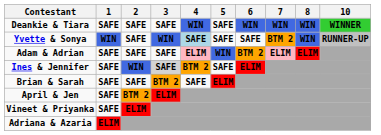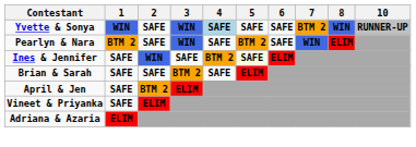 <table class="wikitable" style="text-align:center">
 <tr>
 <th>Contestant</th>
 <th>1</th>
 <th>2</th>
 <th>3</th>
 <th>4</th>
 <th>5</th>
 <th>6</th>
 <th>7</th>
 <th>8</th>
 <th>10</th>
 </tr>
 <tr>
-<td><strong>Deankie & Tiara</strong></td>
-<td><strong>SAFE</strong></td>
-<td><strong>SAFE</strong></td>
-<td><strong>SAFE</strong></td>
-<td bgcolor="royalblue"><strong>WIN</strong></td>
-<td><strong>SAFE</strong></td>
-<td bgcolor="royalblue"><strong>WIN</strong></td>
-<td bgcolor="royalblue"><strong>WIN</strong></td>
-<td bgcolor="royalblue"><strong>WIN</strong></td>
-<td bgcolor="limegreen"><strong>WINNER</strong></td>
-</tr>
-<tr>
 <td><strong><a href='#'>Yvette</a> & Sonya</strong></td>
 <td bgcolor="royalblue"><strong>WIN</strong></td>
 <td><strong>SAFE</strong></td>
 <td bgcolor="royalblue"><strong>WIN</strong></td>
 <td style="background: lightblue;"><strong>SAFE</strong></td>
 <td><strong>SAFE</strong></td>
 <td><strong>SAFE</strong></td>
 <td bgcolor="orange"><strong>BTM 2</strong></td>
 <td bgcolor="royalblue"><strong>WIN</strong></td>
 <td bgcolor="silver"><strong>RUNNER-UP</strong></td>
 </tr>
 <tr>
-<td><strong>Adam & Adrian</strong></td>
+<td><strong>Pearlyn & Nara</strong></td>
+<td bgcolor="orange"><strong>BTM 2</strong></td>
 <td><strong>SAFE</strong></td>
+<td bgcolor="royalblue"><strong>WIN</strong></td>
 <td><strong>SAFE</strong></td>
+<td bgcolor="orange"><strong>BTM 2</strong></td>
 <td><strong>SAFE</strong></td>
-<td bgcolor="lightpink"><strong>ELIM</strong></td>
 <td bgcolor="royalblue"><strong>WIN</strong></td>
-<td bgcolor="orange"><strong>BTM 2</strong></td>
-<td bgcolor="lightpink"><strong>ELIM</strong></td>
 <td bgcolor="red"><strong>ELIM</strong></td>
 <td colspan=1 style="background:darkgray;"></td>
 </tr>
 <tr>
 <td><strong><a href='#'>Ines</a> & Jennifer</strong></td>
 <td><strong>SAFE</strong></td>
 <td bgcolor="royalblue"><strong>WIN</strong></td>
-<td style="background: lightgrey;"><strong>SAFE</strong></td>
+<td><strong>SAFE</strong></td>
 <td bgcolor="orange"><strong>BTM 2</strong></td>
-<td><strong>SAFE</strong></td>
+<td style="background: lightyellow;"><strong>SAFE</strong></td>
 <td bgcolor="red"><strong>ELIM</strong></td>
 <td colspan=3 style="background:darkgray;"></td>
 </tr>
 <tr>
 <td><strong>Brian & Sarah</strong></td>
 <td><strong>SAFE</strong></td>
 <td><strong>SAFE</strong></td>
 <td bgcolor="orange"><strong>BTM 2</strong></td>
 <td><strong>SAFE</strong></td>
 <td bgcolor="red"><strong>ELIM</strong></td>
 <td colspan=4 style="background:darkgray;"></td>
 </tr>
 <tr>
 <td><strong>April & Jen</strong></td>
 <td><strong>SAFE</strong></td>
 <td bgcolor="orange"><strong>BTM 2</strong></td>
 <td bgcolor="red"><strong>ELIM</strong></td>
 <td colspan=6 style="background:darkgray;"></td>
 </tr>
 <tr>
 <td><strong>Vineet & Priyanka</strong></td>
 <td><strong>SAFE</strong></td>
 <td style="background:red;"><strong>ELIM</strong></td>
 <td colspan=7 style="background:darkgray;"></td>
 </tr>
 <tr>
 <td><strong>Adriana & Azaria</strong></td>
 <td bgcolor="red"><strong>ELIM</strong></td>
 <td colspan=8 style="background:darkgray;"></td>
 </tr>
 </table>
